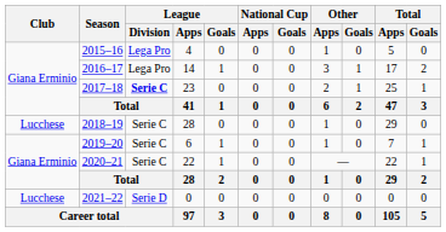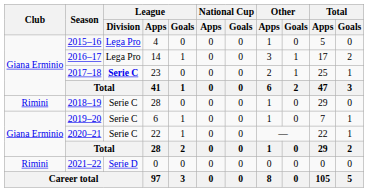 <table class="wikitable" style="text-align:center">
 <tr>
 <th rowspan="2">Club</th>
 <th rowspan="2">Season</th>
 <th colspan="3">League</th>
 <th colspan="2">National Cup</th>
 <th colspan="2">Other</th>
 <th colspan="2">Total</th>
 </tr>
 <tr>
 <th>Division</th>
 <th>Apps</th>
 <th>Goals</th>
 <th>Apps</th>
 <th>Goals</th>
 <th>Apps</th>
 <th>Goals</th>
 <th>Apps</th>
 <th>Goals</th>
 </tr>
 <tr>
 <td rowspan="4"><a href='#'>Giana Erminio</a></td>
 <td><a href='#'>2015–16</a></td>
 <td><a href='#'>Lega Pro</a></td>
 <td>4</td>
 <td>0</td>
 <td>0</td>
 <td>0</td>
 <td>1</td>
 <td>0</td>
 <td>5</td>
 <td>0</td>
 </tr>
 <tr>
 <td><a href='#'>2016–17</a></td>
 <td>Lega Pro</td>
 <td>14</td>
 <td>1</td>
 <td>0</td>
 <td>0</td>
 <td>3</td>
 <td>1</td>
 <td>17</td>
 <td>2</td>
 </tr>
 <tr>
 <td><a href='#'>2017–18</a></td>
 <td><strong><a href='#'>Serie C</a></strong></td>
 <td>23</td>
 <td>0</td>
 <td>0</td>
 <td>0</td>
 <td>2</td>
 <td>1</td>
 <td>25</td>
 <td>1</td>
 </tr>
 <tr>
 <th colspan="2">Total</th>
 <th>41</th>
 <th>1</th>
 <th>0</th>
 <th>0</th>
 <th>6</th>
 <th>2</th>
 <th>47</th>
 <th>3</th>
 </tr>
 <tr>
-<td><a href='#'>Lucchese</a></td>
+<td><a href='#'>Rimini</a></td>
 <td><a href='#'>2018–19</a></td>
 <td>Serie C</td>
 <td>28</td>
 <td>0</td>
 <td>0</td>
 <td>0</td>
 <td>1</td>
 <td>0</td>
 <td>29</td>
 <td>0</td>
 </tr>
 <tr>
 <td rowspan="3"><a href='#'>Giana Erminio</a></td>
 <td><a href='#'>2019–20</a></td>
 <td>Serie C</td>
 <td>6</td>
 <td>1</td>
 <td>0</td>
 <td>0</td>
 <td>1</td>
 <td>0</td>
 <td>7</td>
 <td>1</td>
 </tr>
 <tr>
 <td><a href='#'>2020–21</a></td>
 <td>Serie C</td>
 <td>22</td>
 <td>1</td>
 <td>0</td>
 <td>0</td>
 <td colspan="2">—</td>
 <td>22</td>
 <td>1</td>
 </tr>
 <tr>
 <th colspan="2">Total</th>
 <th>28</th>
 <th>2</th>
 <th>0</th>
 <th>0</th>
 <th>1</th>
 <th>0</th>
 <th>29</th>
 <th>2</th>
 </tr>
 <tr>
-<td><a href='#'>Lucchese</a></td>
+<td><a href='#'>Rimini</a></td>
 <td><a href='#'>2021–22</a></td>
 <td><a href='#'>Serie D</a></td>
 <td>0</td>
 <td>0</td>
 <td>0</td>
 <td>0</td>
 <td>0</td>
 <td>0</td>
 <td>0</td>
 <td>0</td>
 </tr>
 <tr>
 <th colspan="3">Career total</th>
 <th>97</th>
 <th>3</th>
 <th>0</th>
 <th>0</th>
 <th>8</th>
 <th>0</th>
 <th>105</th>
 <th>5</th>
 </tr>
 </table>
